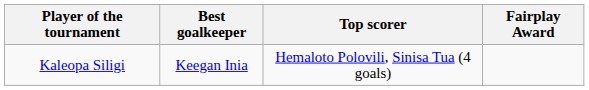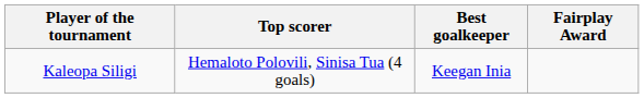 <table class="wikitable" style="margin: 0 auto;">
 <tr>
 <th>Player of the tournament</th>
+<th>Top scorer</th>
 <th>Best goalkeeper</th>
-<th>Top scorer</th>
 <th>Fairplay Award</th>
 </tr>
 <tr>
 <td align=center> <a href='#'>Kaleopa Siligi</a></td>
+<td align=center> <a href='#'>Hemaloto Polovili</a>,  <a href='#'>Sinisa Tua</a> (4 goals)</td>
 <td align=center> <a href='#'>Keegan Inia</a></td>
-<td align=center> <a href='#'>Hemaloto Polovili</a>,  <a href='#'>Sinisa Tua</a> (4 goals)</td>
 <td align=center></td>
 </tr>
 </table>
